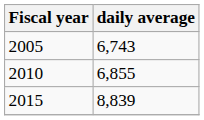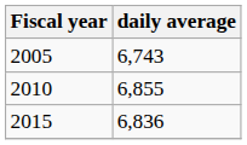 <table class="wikitable">
 <tr>
 <th>Fiscal year</th>
 <th>daily average</th>
 </tr>
 <tr>
 <td>2005</td>
 <td>6,743</td>
 </tr>
 <tr>
 <td>2010</td>
 <td>6,855</td>
 </tr>
 <tr>
 <td>2015</td>
-<td>8,839</td>
+<td>6,836</td>
 </tr>
 <tr>
 </tr>
 </table>
